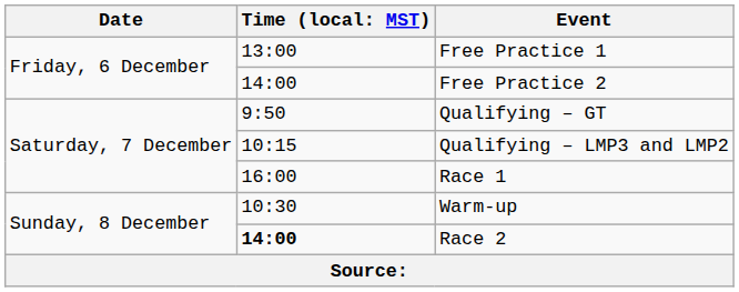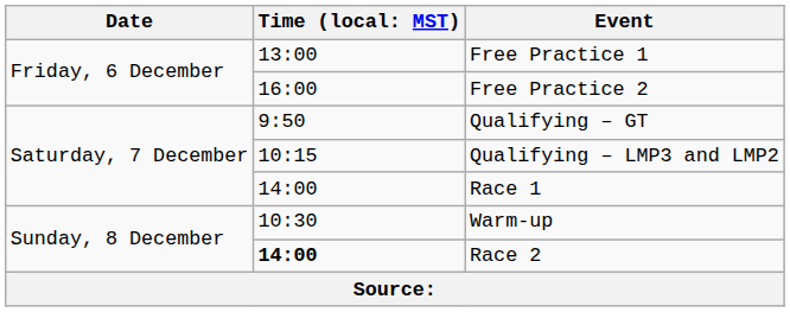 <table class="wikitable" style="font-size: 90%;">
 <tr>
 <th>Date</th>
 <th>Time (local: <a href='#'>MST</a>)</th>
 <th>Event</th>
 </tr>
 <tr>
 <td rowspan="2">Friday, 6 December</td>
 <td>13:00</td>
 <td>Free Practice 1</td>
 </tr>
 <tr>
-<td>14:00</td>
+<td>16:00</td>
 <td>Free Practice 2</td>
 </tr>
 <tr>
 <td rowspan="3">Saturday, 7 December</td>
 <td>9:50</td>
 <td>Qualifying – GT</td>
 </tr>
 <tr>
 <td>10:15</td>
 <td>Qualifying – LMP3 and LMP2</td>
 </tr>
 <tr>
-<td>16:00</td>
+<td>14:00</td>
 <td>Race 1</td>
 </tr>
 <tr>
 <td rowspan="2">Sunday, 8 December</td>
 <td>10:30</td>
 <td>Warm-up</td>
 </tr>
 <tr>
 <td><strong>14:00</strong></td>
 <td>Race 2</td>
 </tr>
 <tr>
 <th colspan="3">Source:</th>
 </tr>
 </table>
